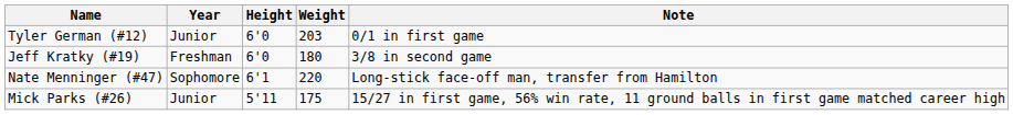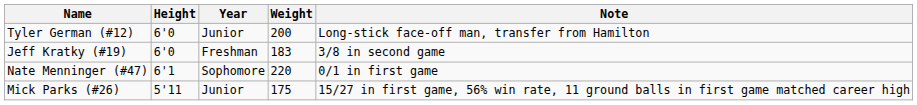 <table class="wikitable">
 <tr>
 <th>Name</th>
+<th>Height</th>
 <th>Year</th>
-<th>Height</th>
 <th>Weight</th>
 <th>Note</th>
 </tr>
 <tr>
 <td>Tyler German (#12)</td>
+<td>6'0</td>
 <td>Junior</td>
-<td>6'0</td>
-<td>203</td>
-<td>0/1 in first game</td>
+<td>200</td>
+<td>Long-stick face-off man, transfer from Hamilton</td>
 </tr>
 <tr>
 <td>Jeff Kratky (#19)</td>
+<td>6'0</td>
 <td>Freshman</td>
-<td>6'0</td>
-<td>180</td>
+<td>183</td>
 <td>3/8 in second game</td>
 </tr>
 <tr>
 <td>Nate Menninger (#47)</td>
+<td>6'1</td>
 <td>Sophomore</td>
-<td>6'1</td>
 <td>220</td>
-<td>Long-stick face-off man, transfer from Hamilton</td>
+<td>0/1 in first game</td>
 </tr>
 <tr>
 <td>Mick Parks (#26)</td>
+<td>5'11</td>
 <td>Junior</td>
-<td>5'11</td>
 <td>175</td>
 <td>15/27 in first game, 56% win rate, 11 ground balls in first game matched career high</td>
 </tr>
 </table>
